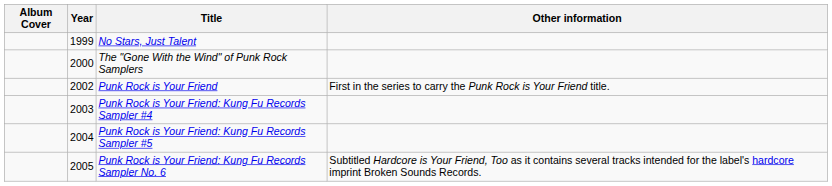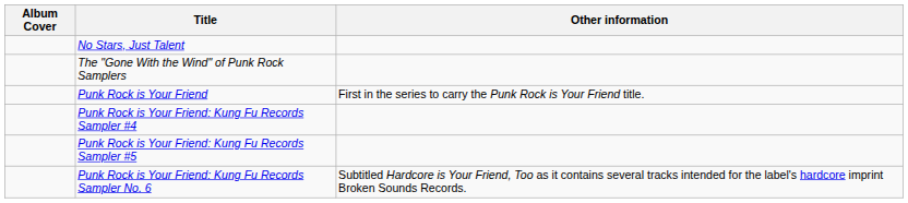 <table class="wikitable">
 <tr>
 <th>Album Cover</th>
-<th>Year</th>
 <th>Title</th>
 <th>Other information</th>
 </tr>
 <tr>
 <td></td>
-<td>1999</td>
 <td><em><a href='#'>No Stars, Just Talent</a></em></td>
 <td></td>
 </tr>
 <tr>
 <td></td>
-<td>2000</td>
 <td><em>The "Gone With the Wind" of Punk Rock Samplers</em></td>
 <td></td>
 </tr>
 <tr>
 <td></td>
-<td>2002</td>
 <td><em><a href='#'>Punk Rock is Your Friend</a></em></td>
 <td>First in the series to carry the <em>Punk Rock is Your Friend</em> title.</td>
 </tr>
 <tr>
 <td></td>
-<td>2003</td>
 <td><em><a href='#'>Punk Rock is Your Friend: Kung Fu Records Sampler #4</a></em></td>
 <td></td>
 </tr>
 <tr>
 <td></td>
-<td>2004</td>
 <td><em><a href='#'>Punk Rock is Your Friend: Kung Fu Records Sampler #5</a></em></td>
 <td></td>
 </tr>
 <tr>
 <td></td>
-<td>2005</td>
 <td><em><a href='#'>Punk Rock is Your Friend: Kung Fu Records Sampler No. 6</a></em></td>
 <td>Subtitled <em>Hardcore is Your Friend, Too</em> as it contains several tracks intended for the label's <a href='#'>hardcore</a> imprint Broken Sounds Records.</td>
 </tr>
 </table>
